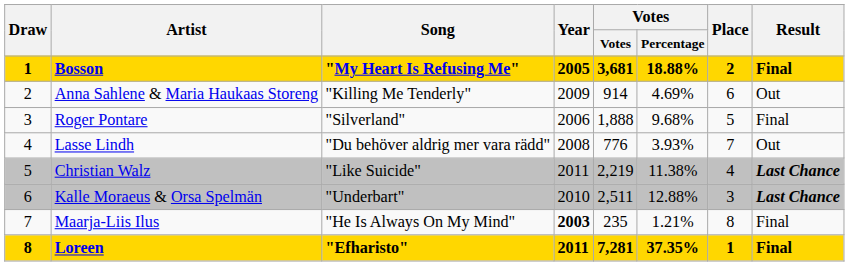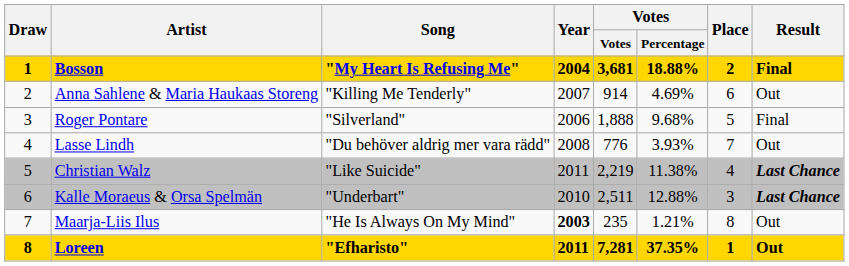 <table class="sortable wikitable" style="margin: 1em auto 1em auto; text-align:center;">
 <tr>
 <th rowspan="2">Draw</th>
 <th rowspan="2">Artist</th>
 <th rowspan="2">Song</th>
 <th rowspan="2">Year</th>
 <th colspan="2" class="unsortable">Votes</th>
 <th rowspan="2">Place</th>
 <th rowspan="2">Result</th>
 </tr>
 <tr>
 <th><small>Votes</small></th>
 <th><small>Percentage</small></th>
 </tr>
 <tr style="font-weight:bold;background:gold;">
 <td><strong>1</strong></td>
 <td align="left"><strong><a href='#'>Bosson</a></strong></td>
 <td align="left"><strong>"<a href='#'>My Heart Is Refusing Me</a>"</strong></td>
-<td align="left"><strong>2005</strong></td>
+<td align="left"><strong>2004</strong></td>
 <td><strong>3,681</strong></td>
 <td><strong>18.88%</strong></td>
 <td><strong>2</strong></td>
 <td align="left">Final</td>
 </tr>
 <tr>
 <td>2</td>
 <td align="left"><a href='#'>Anna Sahlene</a> & <a href='#'>Maria Haukaas Storeng</a></td>
 <td align="left">"Killing Me Tenderly"</td>
-<td align="left">2009</td>
+<td align="left">2007</td>
 <td>914</td>
 <td>4.69%</td>
 <td>6</td>
 <td align="left">Out</td>
 </tr>
 <tr>
 <td>3</td>
 <td align="left"><a href='#'>Roger Pontare</a></td>
 <td align="left">"Silverland"</td>
 <td align="left">2006</td>
 <td>1,888</td>
 <td>9.68%</td>
 <td>5</td>
 <td align="left">Final</td>
 </tr>
 <tr>
 <td>4</td>
 <td align="left"><a href='#'>Lasse Lindh</a></td>
 <td align="left">"Du behöver aldrig mer vara rädd"</td>
 <td align="left">2008</td>
 <td>776</td>
 <td>3.93%</td>
 <td>7</td>
 <td align="left">Out</td>
 </tr>
 <tr style="background:silver;">
 <td>5</td>
 <td align="left"><a href='#'>Christian Walz</a></td>
 <td align="left">"Like Suicide"</td>
 <td align="left">2011</td>
 <td>2,219</td>
 <td>11.38%</td>
 <td>4</td>
 <td align="left"><strong><em>Last Chance</em></strong></td>
 </tr>
 <tr style="background:silver;">
 <td>6</td>
 <td align="left"><a href='#'>Kalle Moraeus</a> & <a href='#'>Orsa Spelmän</a></td>
 <td align="left">"Underbart"</td>
 <td align="left">2010</td>
 <td>2,511</td>
 <td>12.88%</td>
 <td>3</td>
 <td align="left"><strong><em>Last Chance</em></strong></td>
 </tr>
 <tr>
 <td>7</td>
 <td align="left"><a href='#'>Maarja-Liis Ilus</a></td>
 <td align="left">"He Is Always On My Mind"</td>
 <td align="left"><strong>2003</strong></td>
 <td>235</td>
 <td>1.21%</td>
 <td>8</td>
-<td align="left">Final</td>
+<td align="left">Out</td>
 </tr>
 <tr style="font-weight:bold;background:gold;">
 <td><strong>8</strong></td>
 <td align="left"><strong><a href='#'>Loreen</a></strong></td>
 <td align="left"><strong>"Efharisto"</strong></td>
 <td align="left"><strong>2011</strong></td>
 <td><strong>7,281</strong></td>
 <td><strong>37.35%</strong></td>
 <td><strong>1</strong></td>
-<td align="left">Final</td>
+<td align="left">Out</td>
 </tr>
 </table>
